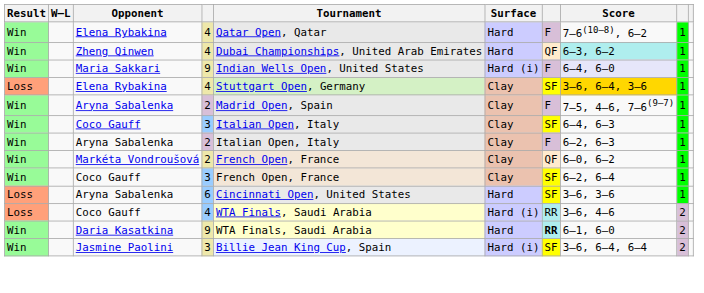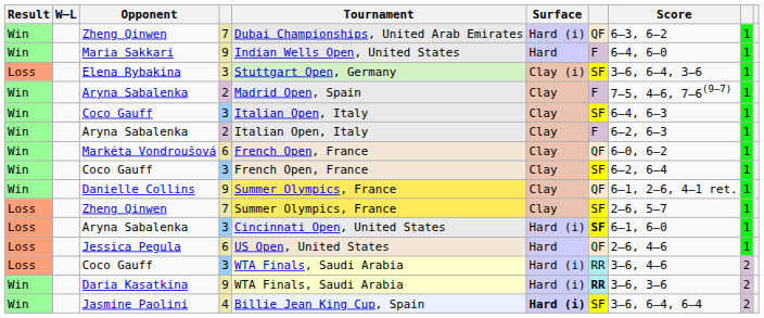 <table class="wikitable sortable">
 <tr>
 <th>Result</th>
 <th class=unsortable>W–L</th>
 <th>Opponent</th>
 <th></th>
 <th>Tournament</th>
 <th>Surface</th>
 <th class=unsortable></th>
 <th class=unsortable>Score</th>
 <th></th>
 <th class=unsortable></th>
 </tr>
 <tr>
 <td bgcolor=98fb98>Win</td>
 <td></td>
-<td> <a href='#'>Elena Rybakina</a></td>
-<td bgcolor=eee8aa>4</td>
-<td bgcolor=e9e9e9><a href='#'>Qatar Open</a>, Qatar</td>
-<td bgcolor=ccccff>Hard</td>
-<td bgcolor=thistle>F</td>
-<td>7–6<sup>(10–8)</sup>, 6–2</td>
-<td bgcolor=lime>1</td>
-<td></td>
-</tr>
-<tr>
-<td bgcolor=98fb98>Win</td>
-<td></td>
 <td> <a href='#'>Zheng Qinwen</a></td>
-<td bgcolor=eee8aa>4</td>
+<td bgcolor=eee8aa>7</td>
 <td bgcolor=e9e9e9><a href='#'>Dubai Championships</a>, United Arab Emirates</td>
-<td bgcolor=ccccff>Hard</td>
+<td bgcolor=ccccff>Hard (i)</td>
 <td bgcolor=ffebcd>QF</td>
-<td style="background: paleturquoise;">6–3, 6–2</td>
+<td>6–3, 6–2</td>
 <td bgcolor=lime>1</td>
 <td></td>
 </tr>
 <tr>
 <td bgcolor=98fb98>Win</td>
 <td></td>
 <td> <a href='#'>Maria Sakkari</a></td>
 <td bgcolor=eee8aa>9</td>
 <td bgcolor=e9e9e9><a href='#'>Indian Wells Open</a>, United States</td>
-<td bgcolor=ccccff>Hard (i)</td>
+<td bgcolor=ccccff>Hard</td>
 <td bgcolor=thistle>F</td>
-<td style="background: lavender;">6–4, 6–0</td>
+<td>6–4, 6–0</td>
 <td bgcolor=lime>1</td>
 <td></td>
 </tr>
 <tr>
 <td bgcolor=ffa07a>Loss</td>
 <td></td>
 <td> <a href='#'>Elena Rybakina</a></td>
-<td bgcolor=eee8aa>4</td>
+<td bgcolor=eee8aa>3</td>
 <td bgcolor=d4f1c5><a href='#'>Stuttgart Open</a>, Germany</td>
-<td bgcolor=ebc2af>Clay</td>
+<td bgcolor=ebc2af>Clay (i)</td>
 <td bgcolor=yellow>SF</td>
-<td style="background: gold;">3–6, 6–4, 3–6</td>
+<td>3–6, 6–4, 3–6</td>
 <td bgcolor=lime>1</td>
 <td></td>
 </tr>
 <tr>
 <td bgcolor=98FB98>Win</td>
 <td></td>
 <td> <a href='#'>Aryna Sabalenka</a></td>
 <td bgcolor=thistle>2</td>
 <td bgcolor=e9e9e9><a href='#'>Madrid Open</a>, Spain</td>
 <td bgcolor=ebc2af>Clay</td>
 <td bgcolor=thistle>F</td>
 <td>7–5, 4–6, 7–6<sup>(9–7)</sup></td>
 <td bgcolor=lime>1</td>
 <td></td>
 </tr>
 <tr>
 <td bgcolor=98fb98>Win</td>
 <td></td>
 <td> <a href='#'>Coco Gauff</a></td>
 <td bgcolor=#99ccff>3</td>
 <td bgcolor=e9e9e9><a href='#'>Italian Open</a>, Italy</td>
 <td bgcolor=ebc2af>Clay</td>
 <td bgcolor=yellow>SF</td>
 <td>6–4, 6–3</td>
 <td bgcolor=lime>1</td>
 <td></td>
 </tr>
 <tr>
 <td bgcolor=98FB98>Win</td>
 <td></td>
 <td> Aryna Sabalenka</td>
 <td bgcolor=thistle>2</td>
 <td bgcolor=e9e9e9>Italian Open, Italy</td>
 <td bgcolor=ebc2af>Clay</td>
 <td bgcolor=thistle>F</td>
 <td>6–2, 6–3</td>
 <td bgcolor=lime>1</td>
 <td></td>
 </tr>
 <tr>
 <td bgcolor=98FB98>Win</td>
 <td></td>
 <td> <a href='#'>Markéta Vondroušová</a></td>
-<td bgcolor=eee8aa>2</td>
+<td bgcolor=eee8aa>6</td>
 <td bgcolor=f3e6d7><a href='#'>French Open</a>, France</td>
 <td bgcolor=ebc2af>Clay</td>
 <td bgcolor=ffebcd>QF</td>
 <td>6–0, 6–2</td>
 <td bgcolor=lime>1</td>
 <td></td>
 </tr>
 <tr>
 <td bgcolor=98FB98>Win</td>
 <td></td>
 <td> Coco Gauff</td>
 <td bgcolor=99ccff>3</td>
 <td bgcolor=f3e6d7>French Open, France</td>
 <td bgcolor=ebc2af>Clay</td>
 <td bgcolor=yellow>SF</td>
 <td>6–2, 6–4</td>
 <td bgcolor=lime>1</td>
 <td></td>
 </tr>
 <tr>
+<td bgcolor=98FB98>Win</td>
+<td></td>
+<td> <a href='#'>Danielle Collins</a></td>
+<td bgcolor=eee8aa>9</td>
+<td bgcolor=ffea5c><a href='#'>Summer Olympics</a>, France</td>
+<td bgcolor=ebc2af>Clay</td>
+<td bgcolor=ffebcd>QF</td>
+<td>6–1, 2–6, 4–1 ret.</td>
+<td bgcolor=lime>1</td>
+<td></td>
+</tr>
+<tr>
+<td bgcolor=ffa07a>Loss</td>
+<td></td>
+<td> <a href='#'>Zheng Qinwen</a></td>
+<td bgcolor=eee8aa>7</td>
+<td bgcolor=ffea5c>Summer Olympics, France</td>
+<td bgcolor=ebc2af>Clay</td>
+<td bgcolor=yellow>SF</td>
+<td>2–6, 5–7</td>
+<td bgcolor=lime>1</td>
+<td></td>
+</tr>
+<tr>
 <td bgcolor=ffa07a>Loss</td>
 <td></td>
 <td> Aryna Sabalenka</td>
-<td bgcolor=#99ccff>6</td>
+<td bgcolor=#99ccff>3</td>
 <td bgcolor=e9e9e9><a href='#'>Cincinnati Open</a>, United States</td>
+<td bgcolor=ccccff>Hard (i)</td>
+<td bgcolor=yellow><strong>SF</strong></td>
+<td>6–1, 6–0</td>
+<td bgcolor=lime>1</td>
+<td></td>
+</tr>
+<tr>
+<td bgcolor=ffa07a>Loss</td>
+<td></td>
+<td> <a href='#'>Jessica Pegula</a></td>
+<td bgcolor=eee8aa>6</td>
+<td bgcolor=f3e6d7><a href='#'>US Open</a>, United States</td>
 <td bgcolor=ccccff>Hard</td>
-<td bgcolor=yellow>SF</td>
-<td>3–6, 3–6</td>
+<td bgcolor=ffebcd>QF</td>
+<td>2–6, 4–6</td>
 <td bgcolor=lime>1</td>
 <td></td>
 </tr>
 <tr>
 <td bgcolor=ffa07a>Loss</td>
 <td></td>
 <td> Coco Gauff</td>
-<td bgcolor=99ccff>4</td>
+<td bgcolor=99ccff>3</td>
 <td bgcolor=ffffcc><a href='#'>WTA Finals</a>, Saudi Arabia</td>
 <td bgcolor=ccccff>Hard (i)</td>
 <td bgcolor=afeeee>RR</td>
 <td>3–6, 4–6</td>
 <td bgcolor=thistle>2</td>
 <td></td>
 </tr>
 <tr>
 <td bgcolor=98fb98>Win</td>
 <td></td>
 <td> <a href='#'>Daria Kasatkina</a></td>
 <td bgcolor=eee8aa>9</td>
 <td bgcolor=ffffcc>WTA Finals, Saudi Arabia</td>
-<td bgcolor=ccccff>Hard</td>
+<td bgcolor=ccccff>Hard (i)</td>
 <td bgcolor=afeeee><strong>RR</strong></td>
-<td>6–1, 6–0</td>
+<td>3–6, 3–6</td>
 <td bgcolor=thistle>2</td>
 <td></td>
 </tr>
 <tr>
 <td bgcolor=98fb98>Win</td>
 <td></td>
 <td> <a href='#'>Jasmine Paolini</a></td>
-<td bgcolor=eee8aa>3</td>
+<td bgcolor=eee8aa>4</td>
 <td bgcolor=ecf2ff><a href='#'>Billie Jean King Cup</a>, Spain</td>
-<td bgcolor=ccccff>Hard (i)</td>
+<td bgcolor=ccccff><strong>Hard (i)</strong></td>
 <td bgcolor=yellow>SF</td>
 <td>3–6, 6–4, 6–4</td>
 <td bgcolor=thistle>2</td>
 <td></td>
 </tr>
 </table>
